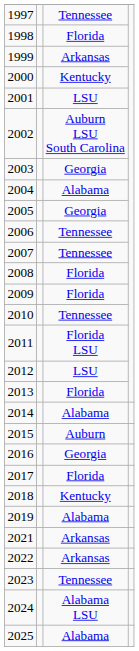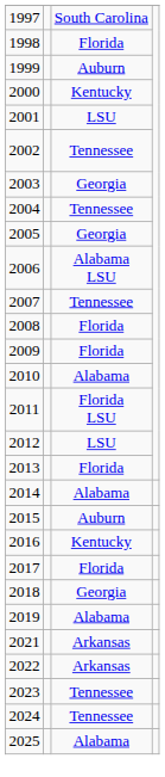 <table class="wikitable sortable">
 <tr>
 </tr>
 <tr align=center>
 <td>1997</td>
 <td></td>
-<td><a href='#'>Tennessee</a></td>
+<td><a href='#'>South Carolina</a></td>
 <td rowspan="17"></td>
 </tr>
 <tr align=center>
 <td>1998</td>
 <td></td>
 <td><a href='#'>Florida</a></td>
 </tr>
 <tr align=center>
 <td>1999</td>
 <td></td>
-<td><a href='#'>Arkansas</a></td>
+<td><a href='#'>Auburn</a></td>
 </tr>
 <tr align=center>
 <td>2000</td>
 <td></td>
 <td><a href='#'>Kentucky</a></td>
 </tr>
 <tr align=center>
 <td>2001</td>
 <td></td>
 <td><a href='#'>LSU</a></td>
 </tr>
 <tr align=center>
 <td>2002</td>
 <td> <br> <br> </td>
-<td><a href='#'>Auburn</a><br><a href='#'>LSU</a><br><a href='#'>South Carolina</a></td>
+<td><a href='#'>Tennessee</a></td>
 </tr>
 <tr align=center>
 <td>2003</td>
 <td></td>
 <td><a href='#'>Georgia</a></td>
 </tr>
 <tr align=center>
 <td>2004</td>
 <td><br></td>
-<td><a href='#'>Alabama</a></td>
+<td><a href='#'>Tennessee</a></td>
 </tr>
 <tr align=center>
 <td>2005</td>
 <td></td>
 <td><a href='#'>Georgia</a></td>
 </tr>
 <tr align=center>
 <td>2006</td>
 <td><br></td>
-<td><a href='#'>Tennessee</a></td>
+<td><a href='#'>Alabama</a><br><a href='#'>LSU</a></td>
 </tr>
 <tr align=center>
 <td>2007</td>
 <td><br></td>
 <td><a href='#'>Tennessee</a></td>
 </tr>
 <tr align=center>
 <td>2008</td>
 <td></td>
 <td><a href='#'>Florida</a></td>
 </tr>
 <tr align=center>
 <td>2009</td>
 <td></td>
 <td><a href='#'>Florida</a></td>
 </tr>
 <tr align=center>
 <td>2010</td>
 <td></td>
-<td><a href='#'>Tennessee</a></td>
+<td><a href='#'>Alabama</a></td>
 </tr>
 <tr align=center>
 <td>2011</td>
 <td><br></td>
 <td><a href='#'>Florida</a><br><a href='#'>LSU</a></td>
 </tr>
 <tr align=center>
 <td>2012</td>
 <td></td>
 <td><a href='#'>LSU</a></td>
 </tr>
 <tr align=center>
 <td>2013</td>
 <td></td>
 <td><a href='#'>Florida</a></td>
 </tr>
 <tr align=center>
 <td>2014</td>
 <td></td>
 <td><a href='#'>Alabama</a></td>
 <td style="text-align:center;"></td>
 </tr>
 <tr align=center>
 <td>2015</td>
 <td></td>
 <td><a href='#'>Auburn</a></td>
 <td style="text-align:center;"></td>
 </tr>
 <tr align=center>
 <td>2016</td>
 <td></td>
-<td><a href='#'>Georgia</a></td>
+<td><a href='#'>Kentucky</a></td>
 <td style="text-align:center;"></td>
 </tr>
 <tr align=center>
 <td>2017</td>
 <td></td>
 <td><a href='#'>Florida</a></td>
 <td style="text-align:center;"></td>
 </tr>
 <tr align=center>
 <td>2018</td>
 <td></td>
-<td><a href='#'>Kentucky</a></td>
+<td><a href='#'>Georgia</a></td>
 <td style="text-align:center;"></td>
 </tr>
 <tr align=center>
 <td>2019</td>
 <td></td>
 <td><a href='#'>Alabama</a></td>
 <td style="text-align:center;"></td>
 </tr>
 <tr align=center>
 <td>2021</td>
 <td></td>
 <td><a href='#'>Arkansas</a></td>
 <td style="text-align:center;"></td>
 </tr>
 <tr align=center>
 <td>2022</td>
 <td></td>
 <td><a href='#'>Arkansas</a></td>
 <td style="text-align:center;"></td>
 </tr>
 <tr align=center>
 <td>2023</td>
 <td></td>
 <td><a href='#'>Tennessee</a></td>
 <td style="text-align:center;"></td>
 </tr>
 <tr align=center>
 <td>2024</td>
 <td></td>
-<td><a href='#'>Alabama</a><br><a href='#'>LSU</a></td>
+<td><a href='#'>Tennessee</a></td>
 <td style="text-align:center;"></td>
 </tr>
 <tr align=center>
 <td>2025</td>
 <td></td>
 <td><a href='#'>Alabama</a></td>
 <td style="text-align:center;"></td>
 </tr>
 </table>
